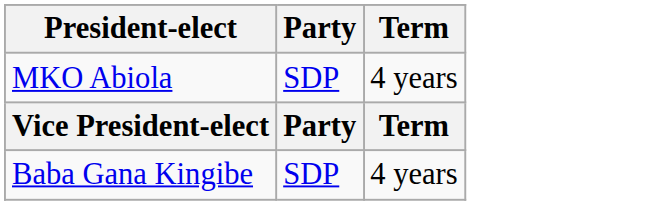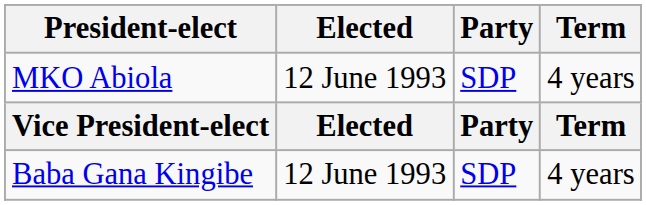 <table class="wikitable">
 <tr>
 <th>President-elect</th>
+<th>Elected</th>
 <th>Party</th>
 <th>Term</th>
 </tr>
 <tr>
 <td><a href='#'>MKO Abiola</a></td>
+<td>12 June 1993</td>
 <td><a href='#'>SDP</a></td>
 <td>4 years</td>
 </tr>
 <tr>
 <th>Vice President-elect</th>
+<th>Elected</th>
 <th>Party</th>
 <th>Term</th>
 </tr>
 <tr>
 <td><a href='#'>Baba Gana Kingibe</a></td>
+<td>12 June 1993</td>
 <td><a href='#'>SDP</a></td>
 <td>4 years</td>
 </tr>
 </table>
